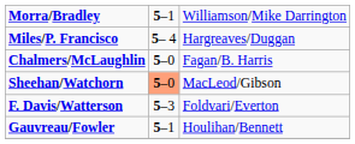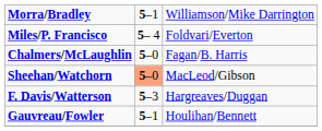 <table class="wikitable ">
 <tr>
 <td>  <strong><a href='#'>Morra</a>/<a href='#'>Bradley</a></strong></td>
 <td style="text-align:center;"><strong>5</strong>–1</td>
 <td>  <a href='#'>Williamson</a>/<a href='#'>Mike Darrington</a></td>
 </tr>
 <tr>
 <td>  <strong><a href='#'>Miles</a>/<a href='#'>P. Francisco</a></strong></td>
 <td style="text-align:center;"><strong>5</strong>– 4</td>
-<td>  <a href='#'>Hargreaves</a>/<a href='#'>Duggan</a></td>
+<td>  <a href='#'>Foldvari</a>/<a href='#'>Everton</a></td>
 </tr>
 <tr>
 <td>  <strong><a href='#'>Chalmers</a>/<a href='#'>McLaughlin</a></strong></td>
 <td style="text-align:center;"><strong>5</strong>–0</td>
 <td>  <a href='#'>Fagan</a>/<a href='#'>B. Harris</a></td>
 </tr>
 <tr>
 <td>  <strong><a href='#'>Sheehan</a>/<a href='#'>Watchorn</a></strong></td>
 <td style="background: lightsalmon; text-align:center;"><strong>5</strong>–0</td>
 <td>  <a href='#'>MacLeod</a>/Gibson</td>
 </tr>
 <tr>
 <td>  <strong><a href='#'>F. Davis</a>/<a href='#'>Watterson</a></strong></td>
 <td style="text-align:center;"><strong>5</strong>–3</td>
-<td>  <a href='#'>Foldvari</a>/<a href='#'>Everton</a></td>
+<td>  <a href='#'>Hargreaves</a>/<a href='#'>Duggan</a></td>
 </tr>
 <tr>
 <td>  <strong><a href='#'>Gauvreau</a>/<a href='#'>Fowler</a></strong></td>
 <td style="text-align:center;"><strong>5</strong>–1</td>
 <td>  <a href='#'>Houlihan</a>/<a href='#'>Bennett</a></td>
 </tr>
 <tr>
 </tr>
 </table>
